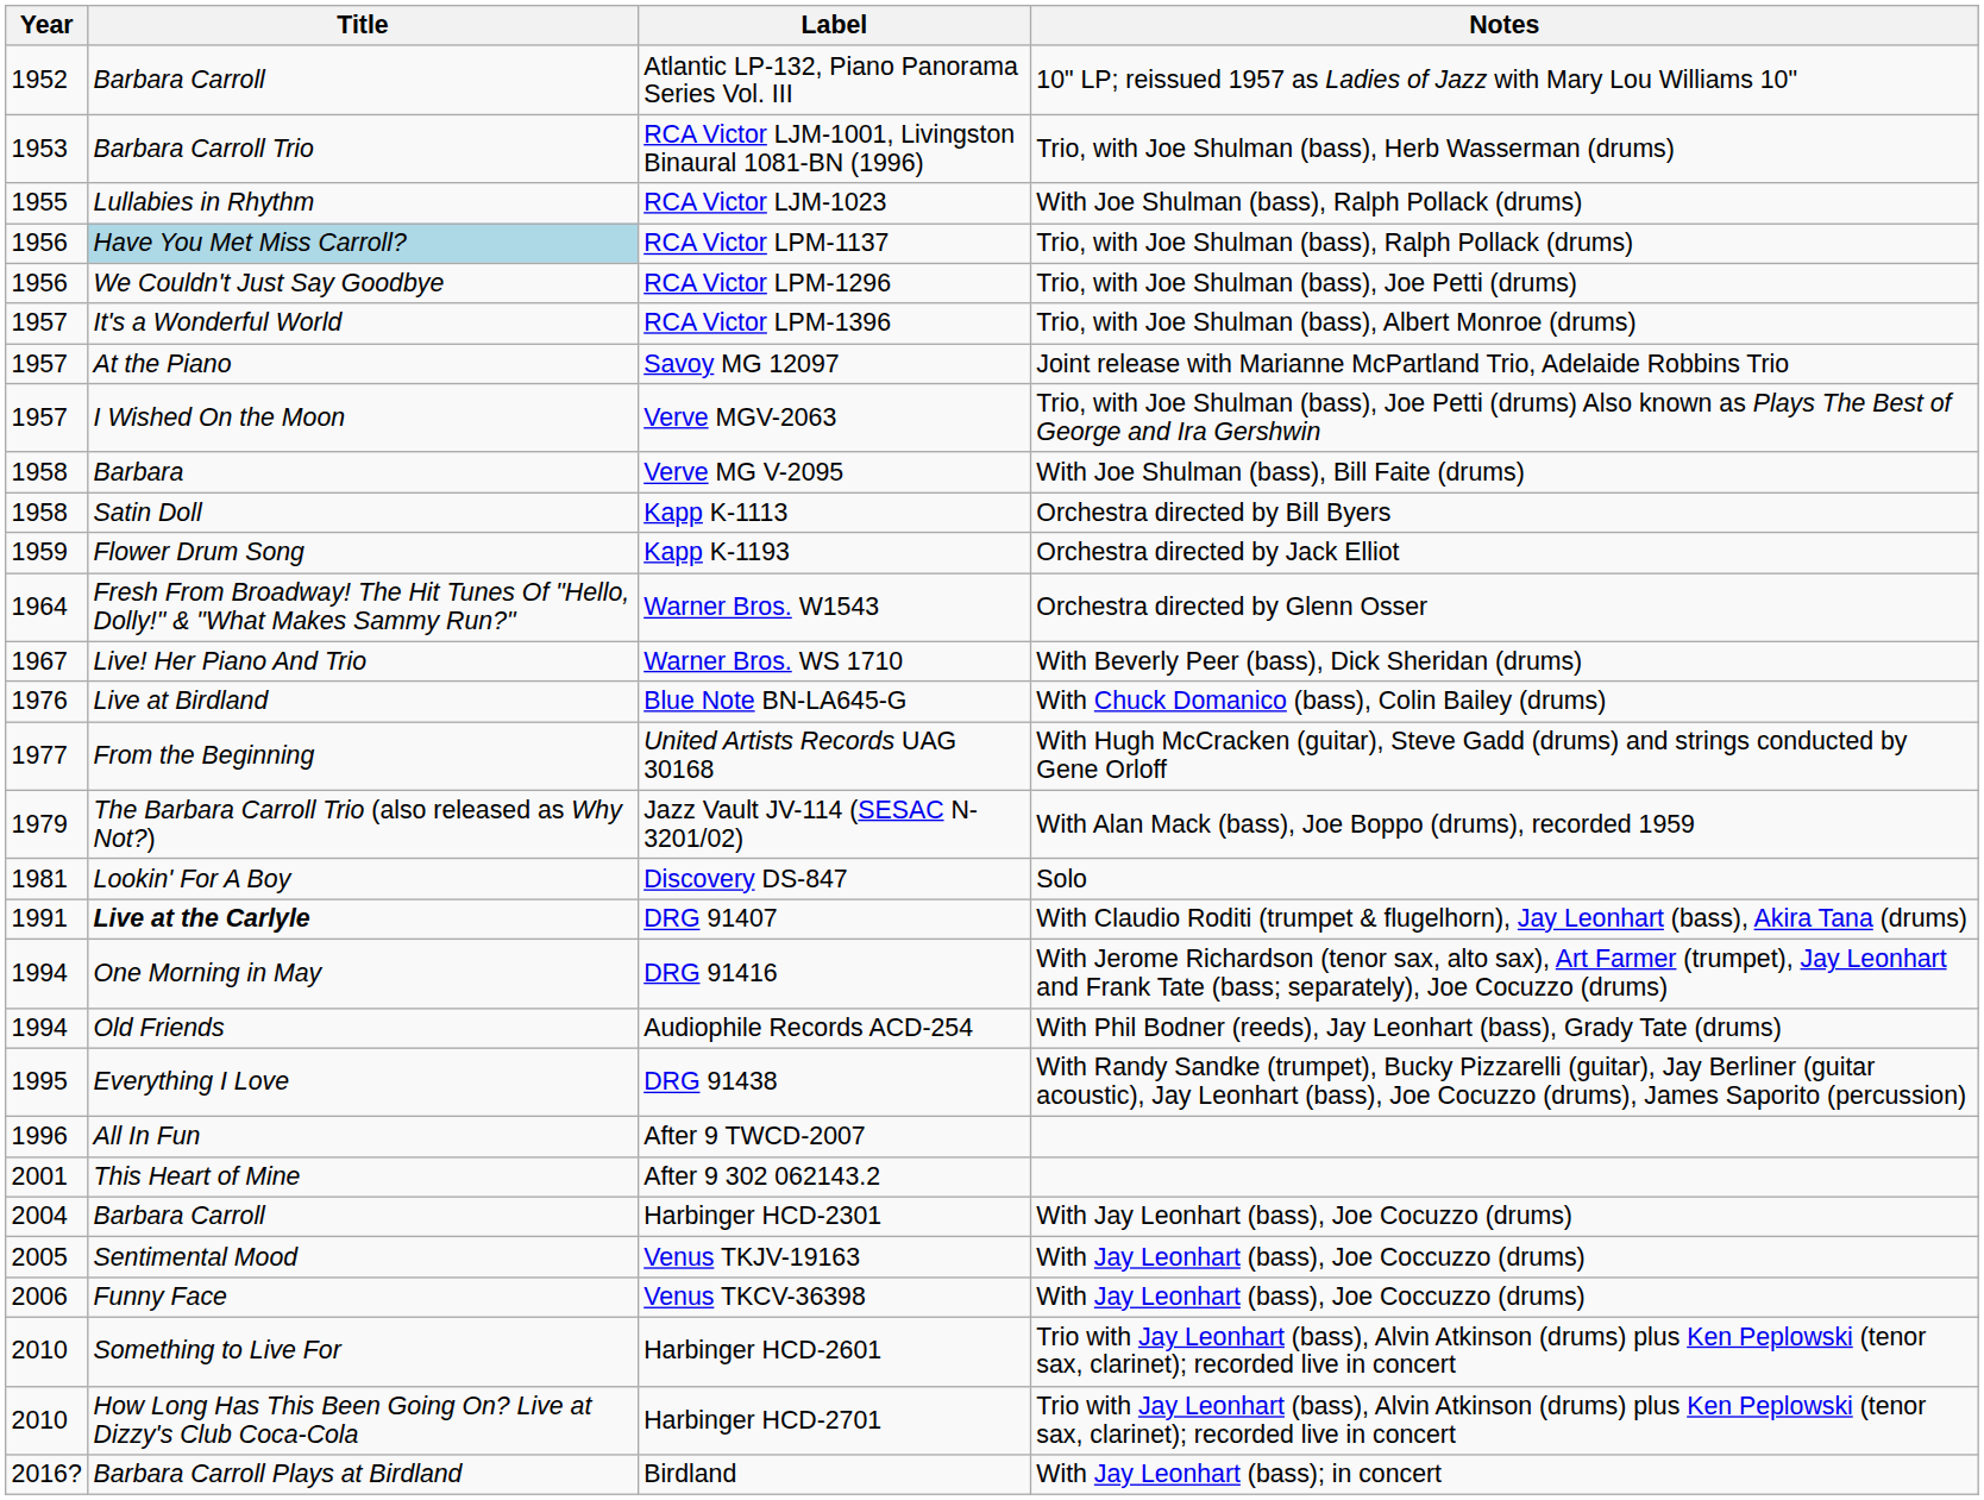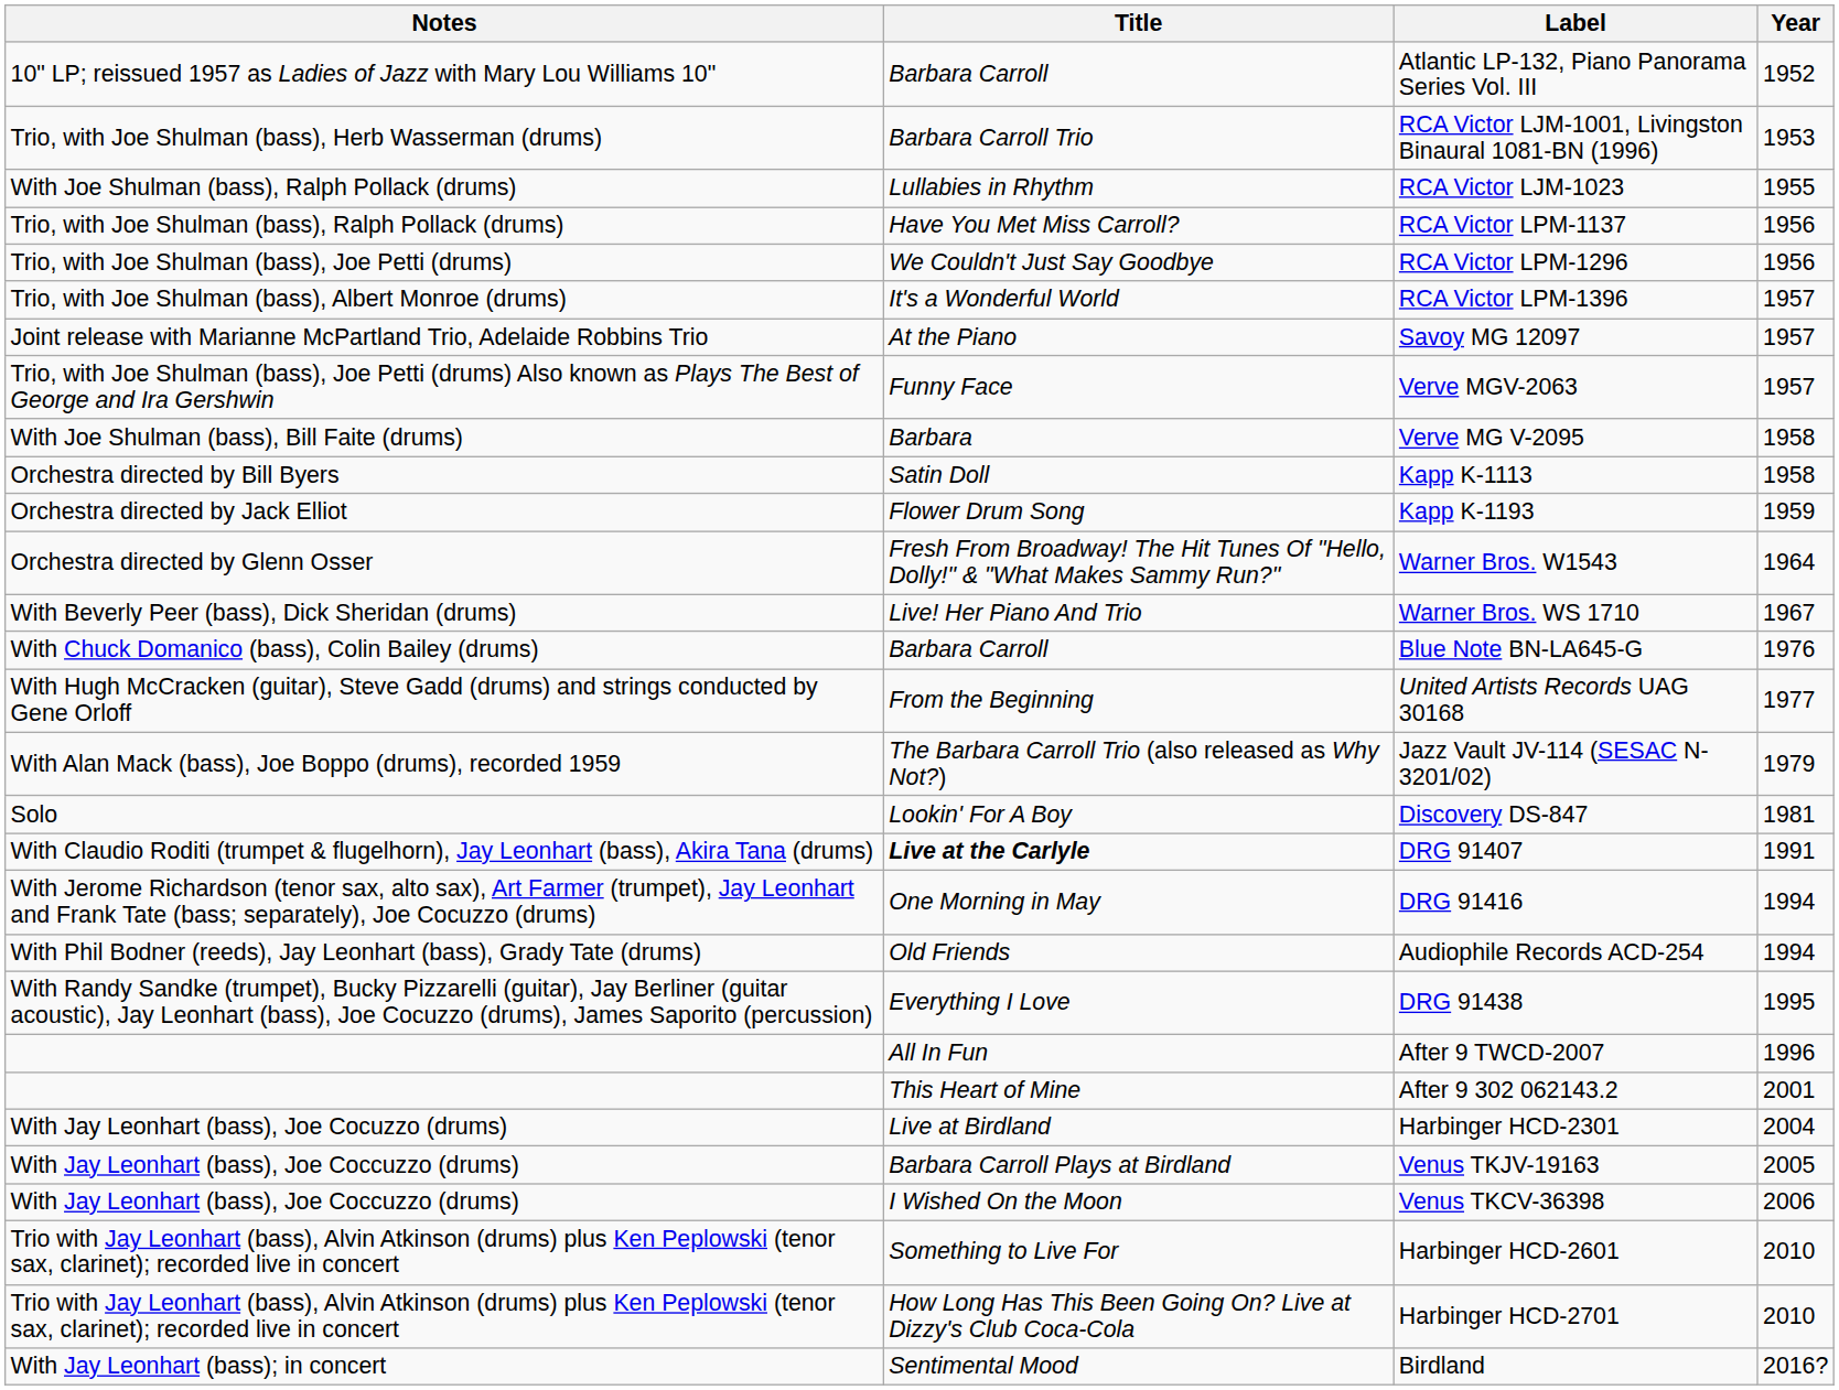 <table class="wikitable sortable">
 <tr>
-<th>Year</th>
+<th>Notes</th>
 <th>Title</th>
 <th>Label</th>
-<th>Notes</th>
+<th>Year</th>
 </tr>
 <tr>
-<td>1952</td>
+<td>10" LP; reissued 1957 as <em>Ladies of Jazz</em> with Mary Lou Williams 10"</td>
 <td><em>Barbara Carroll</em></td>
 <td>Atlantic LP-132, Piano Panorama Series Vol. III</td>
-<td>10" LP; reissued 1957 as <em>Ladies of Jazz</em> with Mary Lou Williams 10"</td>
+<td>1952</td>
 </tr>
 <tr>
-<td>1953</td>
+<td>Trio, with Joe Shulman (bass), Herb Wasserman (drums)</td>
 <td><em>Barbara Carroll Trio</em></td>
 <td><a href='#'>RCA Victor</a> LJM-1001, Livingston Binaural 1081-BN (1996)</td>
-<td>Trio, with Joe Shulman (bass), Herb Wasserman (drums)</td>
+<td>1953</td>
 </tr>
 <tr>
-<td>1955</td>
+<td>With Joe Shulman (bass), Ralph Pollack (drums)</td>
 <td><em>Lullabies in Rhythm</em></td>
 <td><a href='#'>RCA Victor</a> LJM-1023</td>
-<td>With Joe Shulman (bass), Ralph Pollack (drums)</td>
+<td>1955</td>
 </tr>
 <tr>
+<td>Trio, with Joe Shulman (bass), Ralph Pollack (drums)</td>
+<td><em>Have You Met Miss Carroll?</em></td>
+<td><a href='#'>RCA Victor</a> LPM-1137</td>
 <td>1956</td>
-<td style="background: lightblue;"><em>Have You Met Miss Carroll?</em></td>
-<td><a href='#'>RCA Victor</a> LPM-1137</td>
-<td>Trio, with Joe Shulman (bass), Ralph Pollack (drums)</td>
 </tr>
 <tr>
-<td>1956</td>
+<td>Trio, with Joe Shulman (bass), Joe Petti (drums)</td>
 <td><em>We Couldn't Just Say Goodbye</em></td>
 <td><a href='#'>RCA Victor</a> LPM-1296</td>
-<td>Trio, with Joe Shulman (bass), Joe Petti (drums)</td>
+<td>1956</td>
 </tr>
 <tr>
-<td>1957</td>
+<td>Trio, with Joe Shulman (bass), Albert Monroe (drums)</td>
 <td><em>It's a Wonderful World</em></td>
 <td><a href='#'>RCA Victor</a> LPM-1396</td>
-<td>Trio, with Joe Shulman (bass), Albert Monroe (drums)</td>
+<td>1957</td>
 </tr>
 <tr>
-<td>1957</td>
+<td>Joint release with Marianne McPartland Trio, Adelaide Robbins Trio</td>
 <td><em>At the Piano</em></td>
 <td><a href='#'>Savoy</a> MG 12097</td>
-<td>Joint release with Marianne McPartland Trio, Adelaide Robbins Trio</td>
+<td>1957</td>
 </tr>
 <tr>
+<td>Trio, with Joe Shulman (bass), Joe Petti (drums) Also known as <em>Plays The Best of George and Ira Gershwin</em></td>
+<td><em>Funny Face</em></td>
+<td><a href='#'>Verve</a> MGV-2063</td>
 <td>1957</td>
-<td><em>I Wished On the Moon</em></td>
-<td><a href='#'>Verve</a> MGV-2063</td>
-<td>Trio, with Joe Shulman (bass), Joe Petti (drums) Also known as <em>Plays The Best of George and Ira Gershwin</em></td>
 </tr>
 <tr>
-<td>1958</td>
+<td>With Joe Shulman (bass), Bill Faite (drums)</td>
 <td><em>Barbara</em></td>
 <td><a href='#'>Verve</a> MG V-2095</td>
-<td>With Joe Shulman (bass), Bill Faite (drums)</td>
+<td>1958</td>
 </tr>
 <tr>
-<td>1958</td>
+<td>Orchestra directed by Bill Byers</td>
 <td><em>Satin Doll</em></td>
 <td><a href='#'>Kapp</a> K-1113</td>
-<td>Orchestra directed by Bill Byers</td>
+<td>1958</td>
 </tr>
 <tr>
-<td>1959</td>
+<td>Orchestra directed by Jack Elliot</td>
 <td><em>Flower Drum Song</em></td>
 <td><a href='#'>Kapp</a> K-1193</td>
-<td>Orchestra directed by Jack Elliot</td>
+<td>1959</td>
 </tr>
 <tr>
-<td>1964</td>
+<td>Orchestra directed by Glenn Osser</td>
 <td><em>Fresh From Broadway! The Hit Tunes Of "Hello, Dolly!" & "What Makes Sammy Run?"</em></td>
 <td><a href='#'>Warner Bros.</a> W1543</td>
-<td>Orchestra directed by Glenn Osser</td>
+<td>1964</td>
 </tr>
 <tr>
-<td>1967</td>
+<td>With Beverly Peer (bass), Dick Sheridan (drums)</td>
 <td><em>Live! Her Piano And Trio</em></td>
 <td><a href='#'>Warner Bros.</a> WS 1710</td>
-<td>With Beverly Peer (bass), Dick Sheridan (drums)</td>
+<td>1967</td>
 </tr>
 <tr>
+<td>With <a href='#'>Chuck Domanico</a> (bass), Colin Bailey (drums)</td>
+<td><em>Barbara Carroll</em></td>
+<td><a href='#'>Blue Note</a> BN-LA645-G</td>
 <td>1976</td>
-<td><em>Live at Birdland</em></td>
-<td><a href='#'>Blue Note</a> BN-LA645-G</td>
-<td>With <a href='#'>Chuck Domanico</a> (bass), Colin Bailey (drums)</td>
 </tr>
 <tr>
-<td>1977</td>
+<td>With Hugh McCracken (guitar), Steve Gadd (drums) and strings conducted by Gene Orloff</td>
 <td><em>From the Beginning</em></td>
 <td><em>United Artists Records</em> UAG 30168</td>
-<td>With Hugh McCracken (guitar), Steve Gadd (drums) and strings conducted by Gene Orloff</td>
+<td>1977</td>
 </tr>
 <tr>
-<td>1979</td>
+<td>With Alan Mack (bass), Joe Boppo (drums), recorded 1959</td>
 <td><em>The Barbara Carroll Trio</em> (also released as <em>Why Not?</em>)</td>
 <td>Jazz Vault JV-114 (<a href='#'>SESAC</a> N-3201/02)</td>
-<td>With Alan Mack (bass), Joe Boppo (drums), recorded 1959</td>
+<td>1979</td>
 </tr>
 <tr>
-<td>1981</td>
+<td>Solo</td>
 <td><em>Lookin' For A Boy</em></td>
 <td><a href='#'>Discovery</a> DS-847</td>
-<td>Solo</td>
+<td>1981</td>
 </tr>
 <tr>
-<td>1991</td>
+<td>With Claudio Roditi (trumpet & flugelhorn), <a href='#'>Jay Leonhart</a> (bass), <a href='#'>Akira Tana</a> (drums)</td>
 <td><strong><em>Live at the Carlyle</em></strong></td>
 <td><a href='#'>DRG</a> 91407</td>
-<td>With Claudio Roditi (trumpet & flugelhorn), <a href='#'>Jay Leonhart</a> (bass), <a href='#'>Akira Tana</a> (drums)</td>
+<td>1991</td>
 </tr>
 <tr>
-<td>1994</td>
+<td>With Jerome Richardson (tenor sax, alto sax), <a href='#'>Art Farmer</a> (trumpet), <a href='#'>Jay Leonhart</a> and Frank Tate (bass; separately), Joe Cocuzzo (drums)</td>
 <td><em>One Morning in May</em></td>
 <td><a href='#'>DRG</a> 91416</td>
-<td>With Jerome Richardson (tenor sax, alto sax), <a href='#'>Art Farmer</a> (trumpet), <a href='#'>Jay Leonhart</a> and Frank Tate (bass; separately), Joe Cocuzzo (drums)</td>
+<td>1994</td>
 </tr>
 <tr>
-<td>1994</td>
+<td>With Phil Bodner (reeds), Jay Leonhart (bass), Grady Tate (drums)</td>
 <td><em>Old Friends</em></td>
 <td>Audiophile Records ACD-254</td>
-<td>With Phil Bodner (reeds), Jay Leonhart (bass), Grady Tate (drums)</td>
+<td>1994</td>
 </tr>
 <tr>
-<td>1995</td>
+<td>With Randy Sandke (trumpet), Bucky Pizzarelli (guitar), Jay Berliner (guitar acoustic), Jay Leonhart (bass), Joe Cocuzzo (drums), James Saporito (percussion)</td>
 <td><em>Everything I Love</em></td>
 <td><a href='#'>DRG</a> 91438</td>
-<td>With Randy Sandke (trumpet), Bucky Pizzarelli (guitar), Jay Berliner (guitar acoustic), Jay Leonhart (bass), Joe Cocuzzo (drums), James Saporito (percussion)</td>
+<td>1995</td>
 </tr>
 <tr>
-<td>1996</td>
+<td></td>
 <td><em>All In Fun</em></td>
 <td>After 9 TWCD-2007</td>
-<td></td>
+<td>1996</td>
 </tr>
 <tr>
-<td>2001</td>
+<td></td>
 <td><em>This Heart of Mine</em></td>
 <td>After 9 302 062143.2</td>
-<td></td>
+<td>2001</td>
 </tr>
 <tr>
+<td>With Jay Leonhart (bass), Joe Cocuzzo (drums)</td>
+<td><em>Live at Birdland</em></td>
+<td>Harbinger HCD-2301</td>
 <td>2004</td>
-<td><em>Barbara Carroll</em></td>
-<td>Harbinger HCD-2301</td>
-<td>With Jay Leonhart (bass), Joe Cocuzzo (drums)</td>
 </tr>
 <tr>
+<td>With <a href='#'>Jay Leonhart</a> (bass), Joe Coccuzzo (drums)</td>
+<td><em>Barbara Carroll Plays at Birdland</em></td>
+<td><a href='#'>Venus</a> TKJV-19163</td>
 <td>2005</td>
-<td><em>Sentimental Mood</em></td>
-<td><a href='#'>Venus</a> TKJV-19163</td>
-<td>With <a href='#'>Jay Leonhart</a> (bass), Joe Coccuzzo (drums)</td>
 </tr>
 <tr>
+<td>With <a href='#'>Jay Leonhart</a> (bass), Joe Coccuzzo (drums)</td>
+<td><em>I Wished On the Moon</em></td>
+<td><a href='#'>Venus</a> TKCV-36398</td>
 <td>2006</td>
-<td><em>Funny Face</em></td>
-<td><a href='#'>Venus</a> TKCV-36398</td>
-<td>With <a href='#'>Jay Leonhart</a> (bass), Joe Coccuzzo (drums)</td>
 </tr>
 <tr>
-<td>2010</td>
+<td>Trio with <a href='#'>Jay Leonhart</a> (bass), Alvin Atkinson (drums) plus <a href='#'>Ken Peplowski</a> (tenor sax, clarinet); recorded live in concert</td>
 <td><em>Something to Live For</em></td>
 <td>Harbinger HCD-2601</td>
-<td>Trio with <a href='#'>Jay Leonhart</a> (bass), Alvin Atkinson (drums) plus <a href='#'>Ken Peplowski</a> (tenor sax, clarinet); recorded live in concert</td>
+<td>2010</td>
 </tr>
 <tr>
-<td>2010</td>
+<td>Trio with <a href='#'>Jay Leonhart</a> (bass), Alvin Atkinson (drums) plus <a href='#'>Ken Peplowski</a> (tenor sax, clarinet); recorded live in concert</td>
 <td><em>How Long Has This Been Going On? Live at Dizzy's Club Coca-Cola</em></td>
 <td>Harbinger HCD-2701</td>
-<td>Trio with <a href='#'>Jay Leonhart</a> (bass), Alvin Atkinson (drums) plus <a href='#'>Ken Peplowski</a> (tenor sax, clarinet); recorded live in concert</td>
+<td>2010</td>
 </tr>
 <tr>
+<td>With <a href='#'>Jay Leonhart</a> (bass); in concert</td>
+<td><em>Sentimental Mood</em></td>
+<td>Birdland</td>
 <td>2016?</td>
-<td><em>Barbara Carroll Plays at Birdland</em></td>
-<td>Birdland</td>
-<td>With <a href='#'>Jay Leonhart</a> (bass); in concert</td>
 </tr>
 </table>
